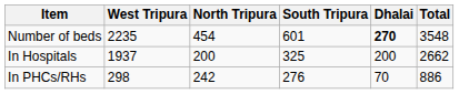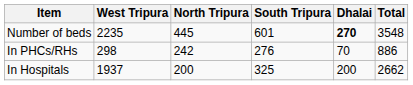 <table class="wikitable sortable">
 <tr>
 <th>Item</th>
 <th>West Tripura</th>
 <th>North Tripura</th>
 <th>South Tripura</th>
 <th>Dhalai</th>
 <th>Total</th>
 </tr>
 <tr>
 <td>Number of beds</td>
 <td>2235</td>
-<td>454</td>
+<td>445</td>
 <td>601</td>
 <td><strong>270</strong></td>
 <td>3548</td>
+</tr>
+<tr>
+<td>In PHCs/RHs</td>
+<td>298</td>
+<td>242</td>
+<td>276</td>
+<td>70</td>
+<td>886</td>
 </tr>
 <tr>
 <td>In Hospitals</td>
 <td>1937</td>
 <td>200</td>
 <td>325</td>
 <td>200</td>
 <td>2662</td>
 </tr>
-<tr>
-<td>In PHCs/RHs</td>
-<td>298</td>
-<td>242</td>
-<td>276</td>
-<td>70</td>
-<td>886</td>
-</tr>
 </table>
